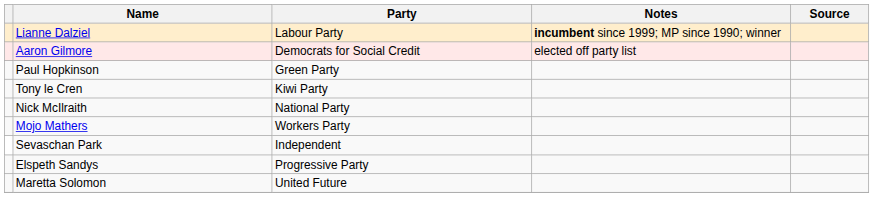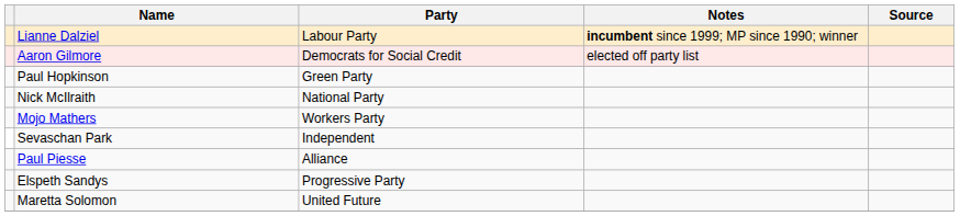 <table class="wikitable" width="70%" style="font-size:95%;">
 <tr>
 <th width=1%></th>
 <th width=30%>Name</th>
 <th width=30%>Party</th>
 <th width=30%>Notes</th>
 <th width=9%>Source</th>
 </tr>
 <tr ---- bgcolor=#FFEECC>
 <td bgcolor=></td>
 <td><a href='#'>Lianne Dalziel</a></td>
 <td>Labour Party</td>
 <td><strong>incumbent</strong> since 1999; MP since 1990; winner</td>
 <td></td>
 </tr>
 <tr ---- bgcolor=#FFE8E8>
 <td bgcolor=></td>
 <td><a href='#'>Aaron Gilmore</a></td>
 <td>Democrats for Social Credit</td>
 <td>elected off party list</td>
 <td></td>
 </tr>
 <tr -->
 <td bgcolor=></td>
 <td>Paul Hopkinson</td>
 <td>Green Party</td>
 <td></td>
 <td></td>
 </tr>
 <tr -->
 <td bgcolor=></td>
-<td>Tony le Cren</td>
-<td>Kiwi Party</td>
-<td></td>
-<td></td>
-</tr>
-<tr -->
-<td bgcolor=></td>
 <td>Nick McIlraith</td>
 <td>National Party</td>
 <td></td>
 <td></td>
 </tr>
 <tr -->
 <td bgcolor=></td>
 <td><a href='#'>Mojo Mathers</a></td>
 <td>Workers Party</td>
 <td></td>
 <td></td>
 </tr>
 <tr -->
 <td bgcolor=white></td>
 <td>Sevaschan Park</td>
 <td>Independent</td>
 <td></td>
 <td></td>
 </tr>
 <tr -->
 <td bgcolor=></td>
+<td><a href='#'>Paul Piesse</a></td>
+<td>Alliance</td>
+<td></td>
+<td></td>
+</tr>
+<tr -->
+<td bgcolor=></td>
 <td>Elspeth Sandys</td>
 <td>Progressive Party</td>
 <td></td>
 <td></td>
 </tr>
 <tr -->
 <td bgcolor=></td>
 <td>Maretta Solomon</td>
 <td>United Future</td>
 <td></td>
 <td></td>
 </tr>
 <tr -->
 </tr>
 </table>
